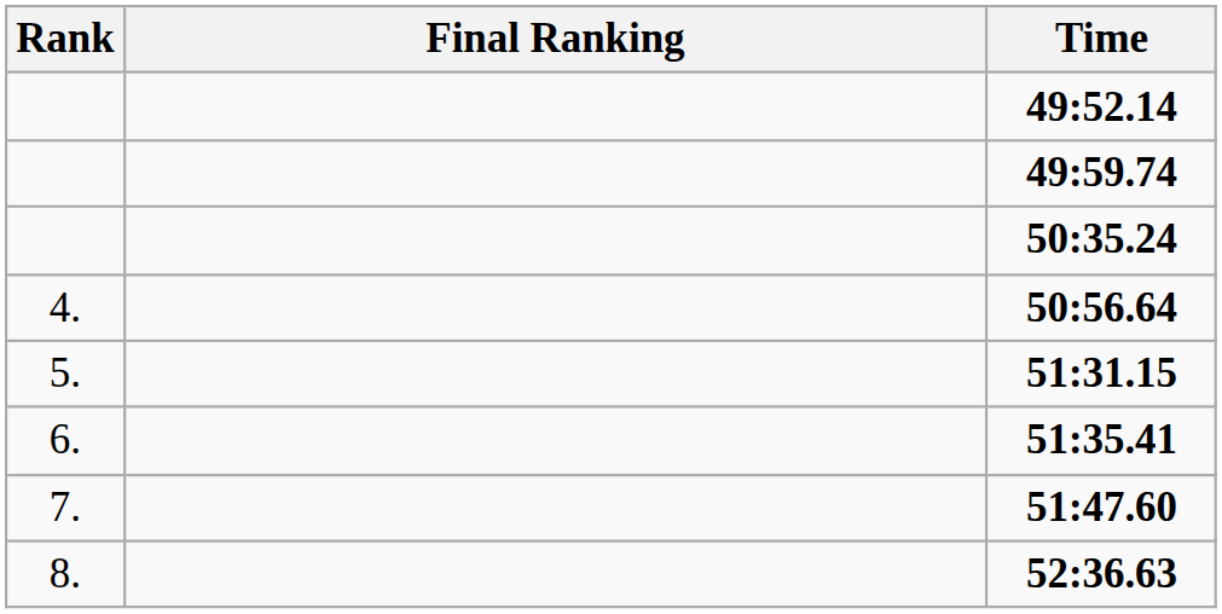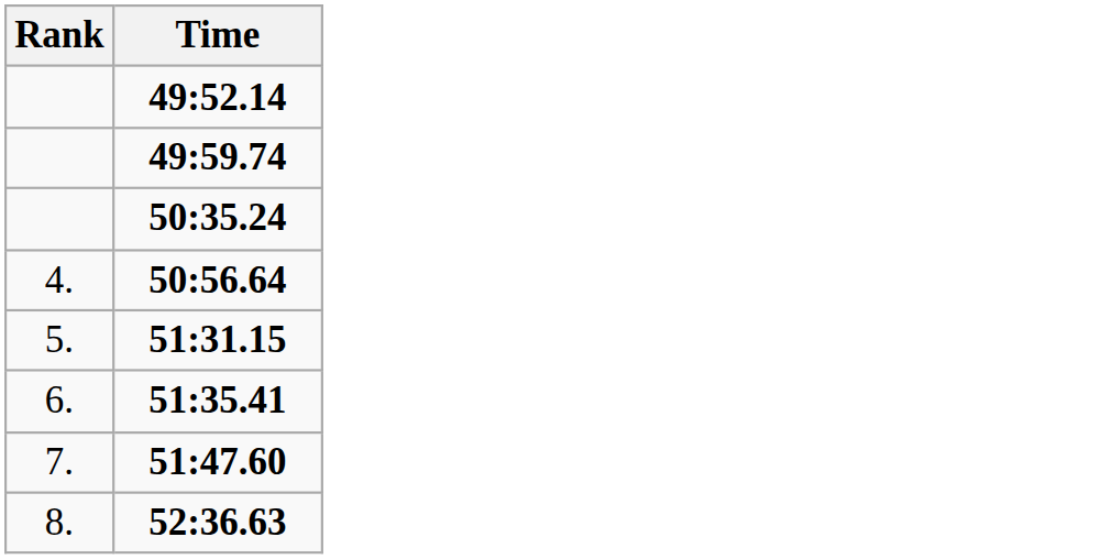 <table class="wikitable">
 <tr>
 <th>Rank</th>
-<th style="width: 20em">Final Ranking</th>
 <th style="width: 5em">Time</th>
 </tr>
 <tr>
 <td align="center"></td>
-<td></td>
 <td align="center"><strong>49:52.14</strong></td>
 </tr>
 <tr>
 <td align="center"></td>
-<td></td>
 <td align="center"><strong>49:59.74    </strong></td>
 </tr>
 <tr>
 <td align="center"></td>
-<td></td>
 <td align="center"><strong>50:35.24    </strong></td>
 </tr>
 <tr>
 <td align="center">4.</td>
-<td></td>
 <td align="center"><strong>50:56.64    </strong></td>
 </tr>
 <tr>
 <td align="center">5.</td>
-<td></td>
 <td align="center"><strong>51:31.15    </strong></td>
 </tr>
 <tr>
 <td align="center">6.</td>
-<td></td>
 <td align="center"><strong>51:35.41    </strong></td>
 </tr>
 <tr>
 <td align="center">7.</td>
-<td></td>
 <td align="center"><strong>51:47.60</strong></td>
 </tr>
 <tr>
 <td align="center">8.</td>
-<td></td>
 <td align="center"><strong>52:36.63</strong></td>
 </tr>
 </table>
